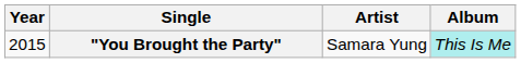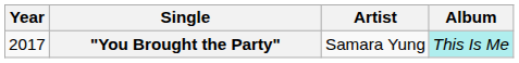 <table class="wikitable plainrowheaders">
 <tr>
 <th>Year</th>
 <th style="width:16em;">Single</th>
 <th>Artist</th>
 <th>Album</th>
 </tr>
 <tr>
-<td>2015</td>
+<td>2017</td>
 <th scope="row">"You Brought the Party"</th>
 <td>Samara Yung</td>
 <td style="background: paleturquoise;"><em>This Is Me</em></td>
 </tr>
 </table>
